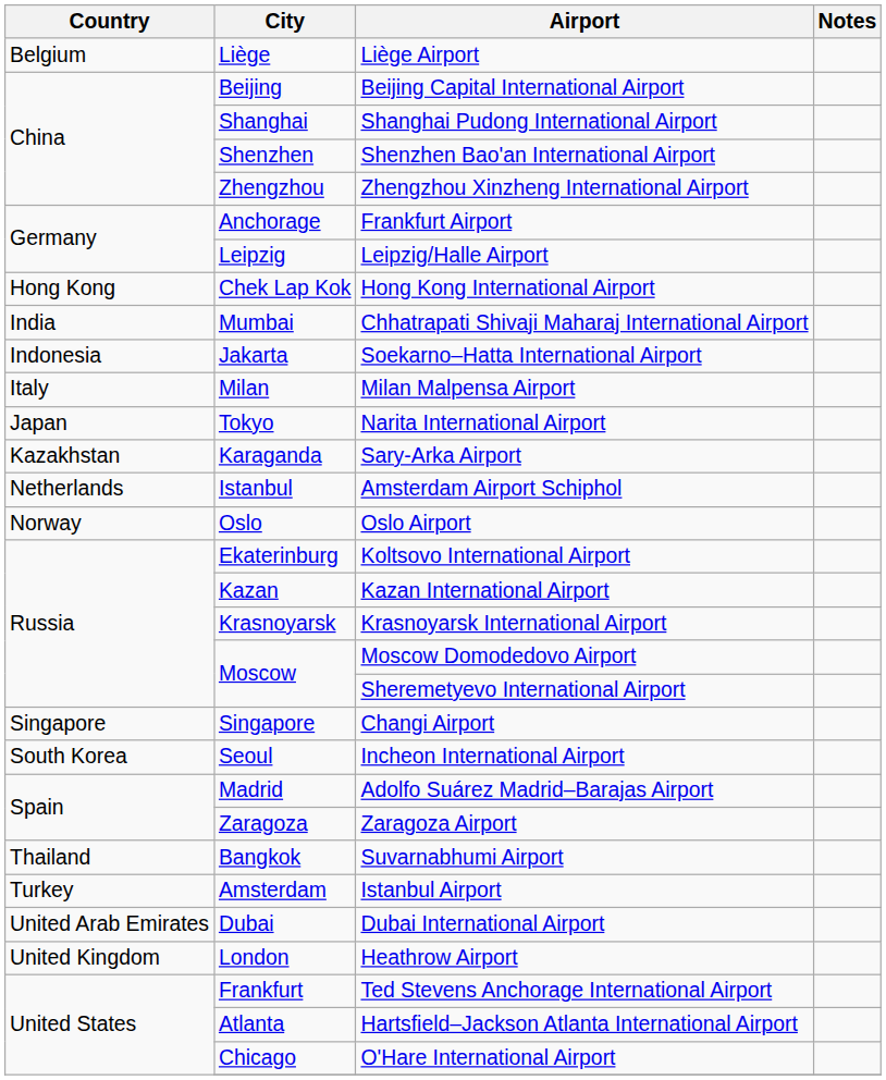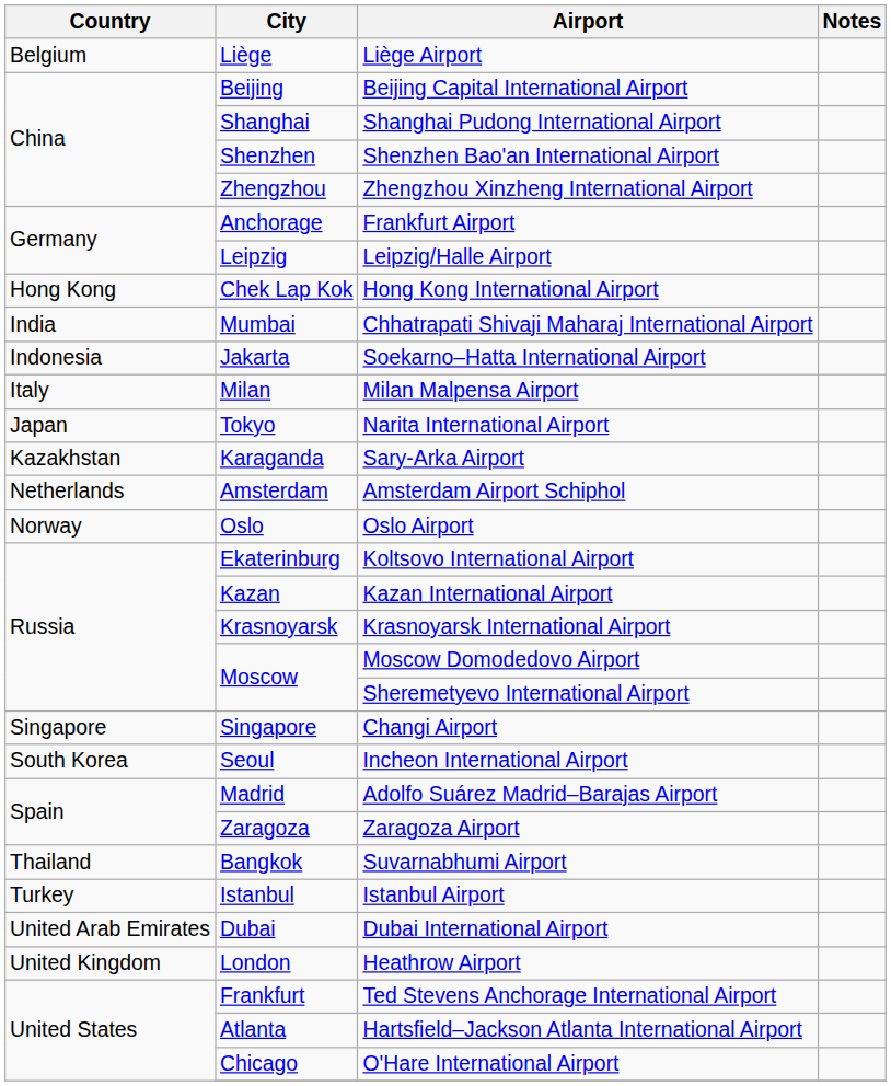 <table class="sortable wikitable">
 <tr>
 <th>Country</th>
 <th>City</th>
 <th>Airport</th>
 <th>Notes</th>
 </tr>
 <tr>
 <td>Belgium</td>
 <td><a href='#'>Liège</a></td>
 <td><a href='#'>Liège Airport</a></td>
 <td></td>
 </tr>
 <tr>
 <td rowspan="4">China</td>
 <td><a href='#'>Beijing</a></td>
 <td><a href='#'>Beijing Capital International Airport</a></td>
 <td></td>
 </tr>
 <tr>
 <td><a href='#'>Shanghai</a></td>
 <td><a href='#'>Shanghai Pudong International Airport</a></td>
 <td></td>
 </tr>
 <tr>
 <td><a href='#'>Shenzhen</a></td>
 <td><a href='#'>Shenzhen Bao'an International Airport</a></td>
 <td></td>
 </tr>
 <tr>
 <td><a href='#'>Zhengzhou</a></td>
 <td><a href='#'>Zhengzhou Xinzheng International Airport</a></td>
 <td></td>
 </tr>
 <tr>
 <td rowspan="2">Germany</td>
 <td><a href='#'>Anchorage</a></td>
 <td><a href='#'>Frankfurt Airport</a></td>
 <td></td>
 </tr>
 <tr>
 <td><a href='#'>Leipzig</a></td>
 <td><a href='#'>Leipzig/Halle Airport</a></td>
 <td></td>
 </tr>
 <tr>
 <td>Hong Kong</td>
 <td><a href='#'>Chek Lap Kok</a></td>
 <td><a href='#'>Hong Kong International Airport</a></td>
 <td></td>
 </tr>
 <tr>
 <td>India</td>
 <td><a href='#'>Mumbai</a></td>
 <td><a href='#'>Chhatrapati Shivaji Maharaj International Airport</a></td>
 <td></td>
 </tr>
 <tr>
 <td>Indonesia</td>
 <td><a href='#'>Jakarta</a></td>
 <td><a href='#'>Soekarno–Hatta International Airport</a></td>
 <td></td>
 </tr>
 <tr>
 <td>Italy</td>
 <td><a href='#'>Milan</a></td>
 <td><a href='#'>Milan Malpensa Airport</a></td>
 <td></td>
 </tr>
 <tr>
 <td>Japan</td>
 <td><a href='#'>Tokyo</a></td>
 <td><a href='#'>Narita International Airport</a></td>
 <td></td>
 </tr>
 <tr>
 <td>Kazakhstan</td>
 <td><a href='#'>Karaganda</a></td>
 <td><a href='#'>Sary-Arka Airport</a></td>
 <td></td>
 </tr>
 <tr>
 <td>Netherlands</td>
-<td><a href='#'>Istanbul</a></td>
+<td><a href='#'>Amsterdam</a></td>
 <td><a href='#'>Amsterdam Airport Schiphol</a></td>
 <td></td>
 </tr>
 <tr>
 <td>Norway</td>
 <td><a href='#'>Oslo</a></td>
 <td><a href='#'>Oslo Airport</a></td>
 <td></td>
 </tr>
 <tr>
 <td rowspan="5">Russia</td>
 <td><a href='#'>Ekaterinburg</a></td>
 <td><a href='#'>Koltsovo International Airport</a></td>
 <td></td>
 </tr>
 <tr>
 <td><a href='#'>Kazan</a></td>
 <td><a href='#'>Kazan International Airport</a></td>
 <td></td>
 </tr>
 <tr>
 <td><a href='#'>Krasnoyarsk</a></td>
 <td><a href='#'>Krasnoyarsk International Airport</a></td>
 <td></td>
 </tr>
 <tr>
 <td rowspan="2"><a href='#'>Moscow</a></td>
 <td><a href='#'>Moscow Domodedovo Airport</a></td>
 <td></td>
 </tr>
 <tr>
 <td><a href='#'>Sheremetyevo International Airport</a></td>
 <td></td>
 </tr>
 <tr>
 <td>Singapore</td>
 <td><a href='#'>Singapore</a></td>
 <td><a href='#'>Changi Airport</a></td>
 <td></td>
 </tr>
 <tr>
 <td>South Korea</td>
 <td><a href='#'>Seoul</a></td>
 <td><a href='#'>Incheon International Airport</a></td>
 <td></td>
 </tr>
 <tr>
 <td rowspan="2">Spain</td>
 <td><a href='#'>Madrid</a></td>
 <td><a href='#'>Adolfo Suárez Madrid–Barajas Airport</a></td>
 <td></td>
 </tr>
 <tr>
 <td><a href='#'>Zaragoza</a></td>
 <td><a href='#'>Zaragoza Airport</a></td>
 <td></td>
 </tr>
 <tr>
 <td>Thailand</td>
 <td><a href='#'>Bangkok</a></td>
 <td><a href='#'>Suvarnabhumi Airport</a></td>
 <td></td>
 </tr>
 <tr>
 <td>Turkey</td>
-<td><a href='#'>Amsterdam</a></td>
+<td><a href='#'>Istanbul</a></td>
 <td><a href='#'>Istanbul Airport</a></td>
 <td></td>
 </tr>
 <tr>
 <td>United Arab Emirates</td>
 <td><a href='#'>Dubai</a></td>
 <td><a href='#'>Dubai International Airport</a></td>
 <td></td>
 </tr>
 <tr>
 <td>United Kingdom</td>
 <td><a href='#'>London</a></td>
 <td><a href='#'>Heathrow Airport</a></td>
 <td></td>
 </tr>
 <tr>
 <td rowspan="4">United States</td>
 <td><a href='#'>Frankfurt</a></td>
 <td><a href='#'>Ted Stevens Anchorage International Airport</a></td>
 <td></td>
 </tr>
 <tr>
 <td><a href='#'>Atlanta</a></td>
 <td><a href='#'>Hartsfield–Jackson Atlanta International Airport</a></td>
 <td></td>
 </tr>
 <tr>
 <td><a href='#'>Chicago</a></td>
 <td><a href='#'>O'Hare International Airport</a></td>
 <td></td>
 </tr>
 <tr>
 </tr>
 </table>
